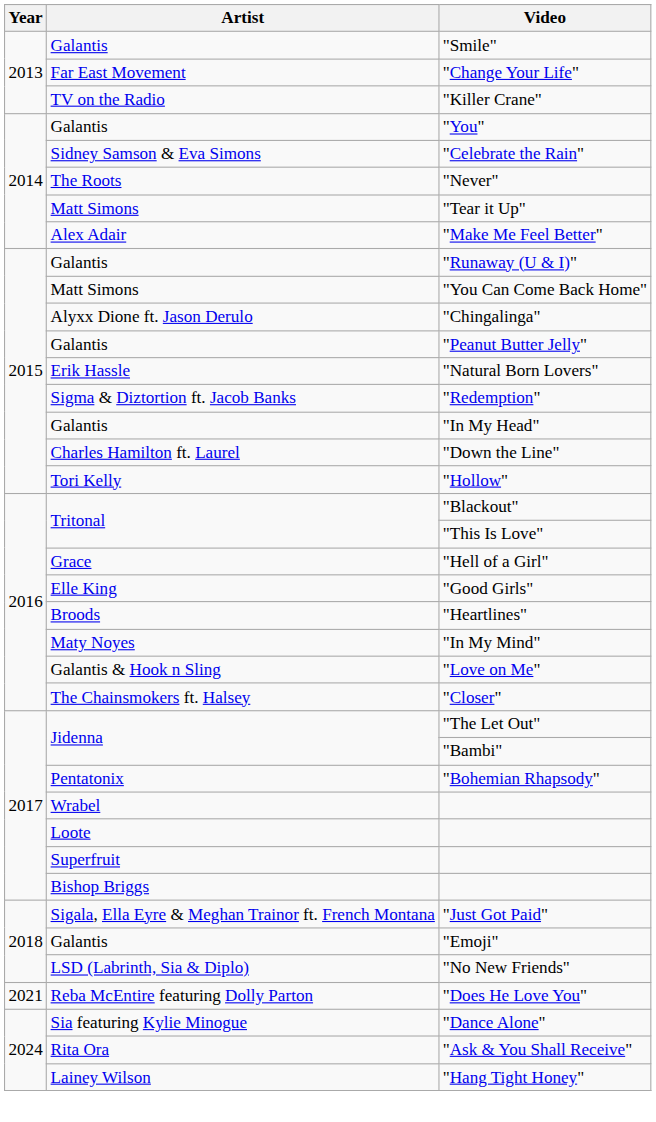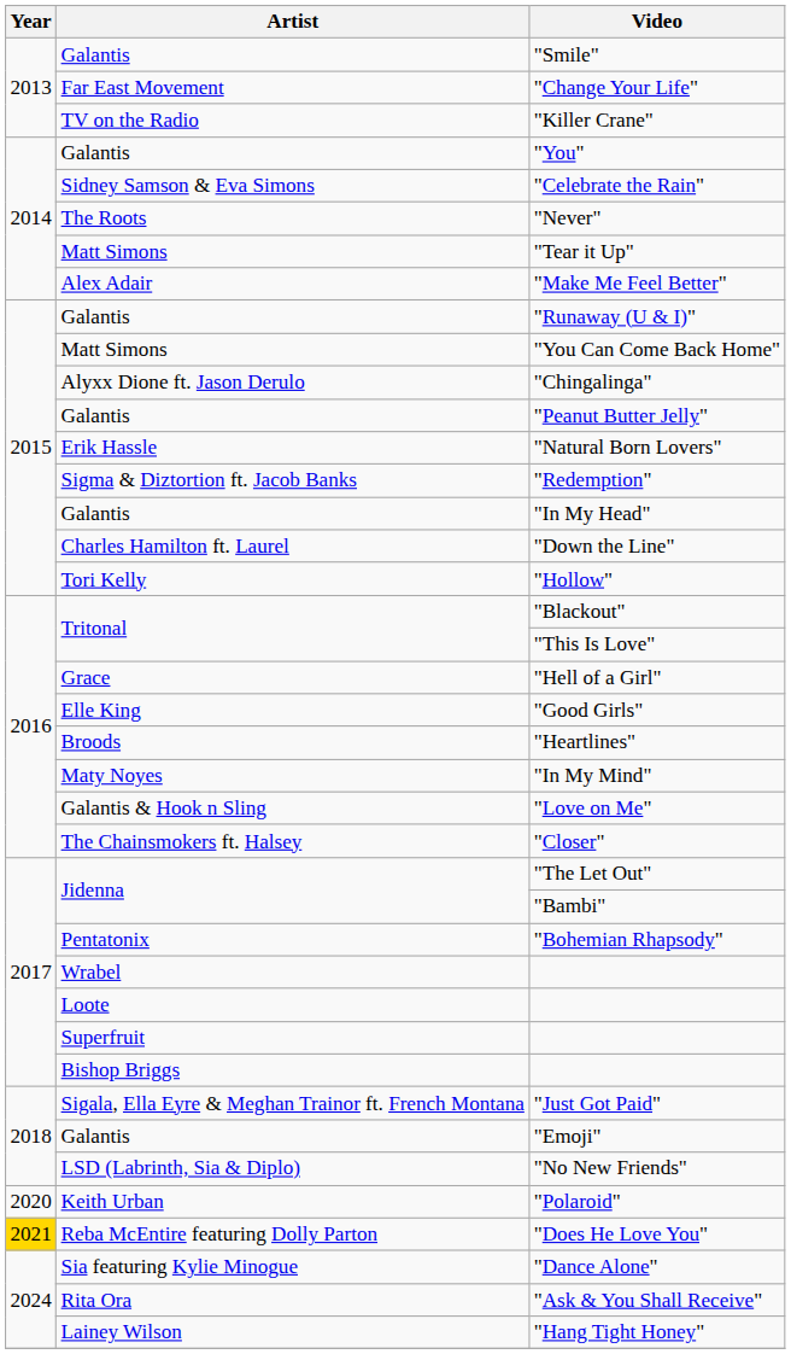 <table class="wikitable plainrowheaders">
 <tr>
 <th>Year</th>
 <th>Artist</th>
 <th>Video</th>
 </tr>
 <tr>
 <td rowspan="3">2013</td>
 <td><a href='#'>Galantis</a></td>
 <td>"Smile"</td>
 </tr>
 <tr>
 <td><a href='#'>Far East Movement</a></td>
 <td>"<a href='#'>Change Your Life</a>"</td>
 </tr>
 <tr>
 <td><a href='#'>TV on the Radio</a></td>
 <td>"Killer Crane"</td>
 </tr>
 <tr>
 <td rowspan="5">2014</td>
 <td>Galantis</td>
 <td>"<a href='#'>You</a>"</td>
 </tr>
 <tr>
 <td><a href='#'>Sidney Samson</a> & <a href='#'>Eva Simons</a></td>
 <td>"<a href='#'>Celebrate the Rain</a>"</td>
 </tr>
 <tr>
 <td><a href='#'>The Roots</a></td>
 <td>"Never"</td>
 </tr>
 <tr>
 <td><a href='#'>Matt Simons</a></td>
 <td>"Tear it Up"</td>
 </tr>
 <tr>
 <td><a href='#'>Alex Adair</a></td>
 <td>"<a href='#'>Make Me Feel Better</a>"</td>
 </tr>
 <tr>
 <td rowspan="9">2015</td>
 <td>Galantis</td>
 <td>"<a href='#'>Runaway (U & I)</a>"</td>
 </tr>
 <tr>
 <td>Matt Simons</td>
 <td>"You Can Come Back Home"</td>
 </tr>
 <tr>
 <td>Alyxx Dione ft. <a href='#'>Jason Derulo</a></td>
 <td>"Chingalinga"</td>
 </tr>
 <tr>
 <td>Galantis</td>
 <td>"<a href='#'>Peanut Butter Jelly</a>"</td>
 </tr>
 <tr>
 <td><a href='#'>Erik Hassle</a></td>
 <td>"Natural Born Lovers"</td>
 </tr>
 <tr>
 <td><a href='#'>Sigma</a> & <a href='#'>Diztortion</a> ft. <a href='#'>Jacob Banks</a></td>
 <td>"<a href='#'>Redemption</a>"</td>
 </tr>
 <tr>
 <td>Galantis</td>
 <td>"In My Head"</td>
 </tr>
 <tr>
 <td><a href='#'>Charles Hamilton</a> ft. <a href='#'>Laurel</a></td>
 <td>"Down the Line"</td>
 </tr>
 <tr>
 <td><a href='#'>Tori Kelly</a></td>
 <td>"<a href='#'>Hollow</a>"</td>
 </tr>
 <tr>
 <td rowspan="8">2016</td>
 <td rowspan="2"><a href='#'>Tritonal</a></td>
 <td>"Blackout"</td>
 </tr>
 <tr>
 <td>"This Is Love"</td>
 </tr>
 <tr>
 <td><a href='#'>Grace</a></td>
 <td>"Hell of a Girl"</td>
 </tr>
 <tr>
 <td><a href='#'>Elle King</a></td>
 <td>"Good Girls"</td>
 </tr>
 <tr>
 <td><a href='#'>Broods</a></td>
 <td>"Heartlines"</td>
 </tr>
 <tr>
 <td><a href='#'>Maty Noyes</a></td>
 <td>"In My Mind"</td>
 </tr>
 <tr>
 <td>Galantis & <a href='#'>Hook n Sling</a></td>
 <td>"<a href='#'>Love on Me</a>"</td>
 </tr>
 <tr>
 <td><a href='#'>The Chainsmokers</a> ft. <a href='#'>Halsey</a></td>
 <td>"<a href='#'>Closer</a>"</td>
 </tr>
 <tr>
 <td rowspan="7">2017</td>
 <td rowspan="2"><a href='#'>Jidenna</a></td>
 <td>"The Let Out"</td>
 </tr>
 <tr>
 <td>"Bambi"</td>
 </tr>
 <tr>
 <td><a href='#'>Pentatonix</a></td>
 <td>"<a href='#'>Bohemian Rhapsody</a>"</td>
 </tr>
 <tr>
 <td><a href='#'>Wrabel</a></td>
 <td></td>
 </tr>
 <tr>
 <td><a href='#'>Loote</a></td>
 <td></td>
 </tr>
 <tr>
 <td><a href='#'>Superfruit</a></td>
 <td></td>
 </tr>
 <tr>
 <td><a href='#'>Bishop Briggs</a></td>
 <td></td>
 </tr>
 <tr>
 <td rowspan="3">2018</td>
 <td><a href='#'>Sigala</a>, <a href='#'>Ella Eyre</a> & <a href='#'>Meghan Trainor</a> ft. <a href='#'>French Montana</a></td>
 <td>"<a href='#'>Just Got Paid</a>"</td>
 </tr>
 <tr>
 <td>Galantis</td>
 <td>"Emoji"</td>
 </tr>
 <tr>
 <td><a href='#'>LSD (Labrinth, Sia & Diplo)</a></td>
 <td>"No New Friends"</td>
 </tr>
 <tr>
-<td>2021</td>
+<td>2020</td>
+<td><a href='#'>Keith Urban</a></td>
+<td>"<a href='#'>Polaroid</a>"</td>
+</tr>
+<tr>
+<td style="background: gold;">2021</td>
 <td><a href='#'>Reba McEntire</a> featuring <a href='#'>Dolly Parton</a></td>
 <td>"<a href='#'>Does He Love You</a>"</td>
 </tr>
 <tr>
 <td rowspan="3">2024</td>
 <td><a href='#'>Sia</a> featuring <a href='#'>Kylie Minogue</a></td>
 <td>"<a href='#'>Dance Alone</a>"</td>
 </tr>
 <tr>
 <td><a href='#'>Rita Ora</a></td>
 <td>"<a href='#'>Ask & You Shall Receive</a>"</td>
 </tr>
 <tr>
 <td><a href='#'>Lainey Wilson</a></td>
 <td>"<a href='#'>Hang Tight Honey</a>"</td>
 </tr>
 <tr>
 </tr>
 </table>
